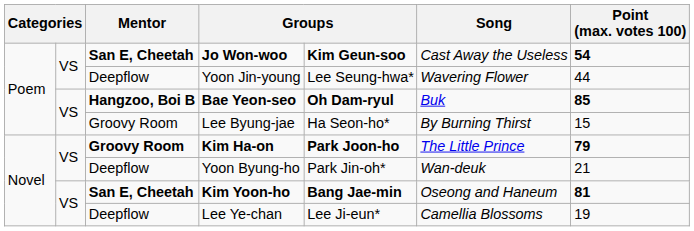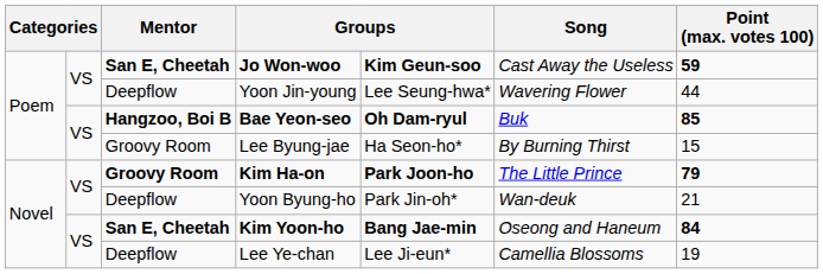 <table class="wikitable">
 <tr>
 <th colspan="2">Categories</th>
 <th>Mentor</th>
 <th colspan="2">Groups</th>
 <th>Song</th>
 <th>Point<br>(max. votes 100)</th>
 </tr>
 <tr>
 <td rowspan="4">Poem</td>
 <td rowspan="2">VS</td>
 <td><strong>San E, Cheetah</strong></td>
 <td><strong>Jo Won-woo</strong></td>
 <td><strong>Kim Geun-soo</strong></td>
 <td><em>Cast Away the Useless</em></td>
-<td><strong>54</strong></td>
+<td><strong>59</strong></td>
 </tr>
 <tr>
 <td>Deepflow</td>
 <td>Yoon Jin-young</td>
 <td>Lee Seung-hwa*</td>
 <td><em>Wavering Flower</em></td>
 <td>44</td>
 </tr>
 <tr>
 <td rowspan="2">VS</td>
 <td><strong>Hangzoo, Boi B</strong></td>
 <td><strong>Bae Yeon-seo</strong></td>
 <td><strong>Oh Dam-ryul</strong></td>
 <td><a href='#'><em>Buk</em></a></td>
 <td><strong>85</strong></td>
 </tr>
 <tr>
 <td>Groovy Room</td>
 <td>Lee Byung-jae</td>
 <td>Ha Seon-ho*</td>
 <td><em>By Burning Thirst</em></td>
 <td>15</td>
 </tr>
 <tr>
 <td rowspan="4">Novel</td>
 <td rowspan="2">VS</td>
 <td><strong>Groovy Room</strong></td>
 <td><strong>Kim Ha-on</strong></td>
 <td><strong>Park Joon-ho</strong></td>
 <td><em><a href='#'>The Little Prince</a></em></td>
 <td><strong>79</strong></td>
 </tr>
 <tr>
 <td>Deepflow</td>
 <td>Yoon Byung-ho</td>
 <td>Park Jin-oh*</td>
 <td><em>Wan-deuk</em></td>
 <td>21</td>
 </tr>
 <tr>
 <td rowspan="2">VS</td>
 <td><strong>San E, Cheetah</strong></td>
 <td><strong>Kim Yoon-ho</strong></td>
 <td><strong>Bang Jae-min</strong></td>
 <td><em>Oseong and Haneum</em></td>
-<td><strong>81</strong></td>
+<td><strong>84</strong></td>
 </tr>
 <tr>
 <td>Deepflow</td>
 <td>Lee Ye-chan</td>
 <td>Lee Ji-eun*</td>
 <td><em>Camellia Blossoms</em></td>
 <td>19</td>
 </tr>
 </table>
